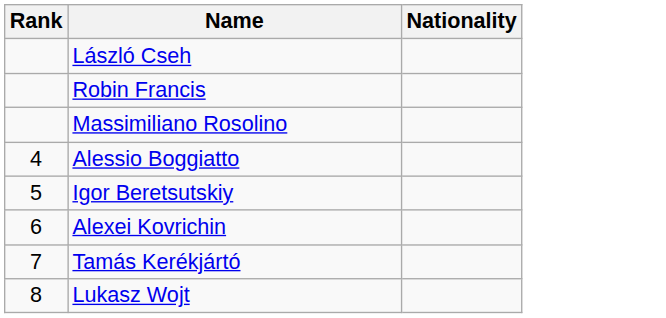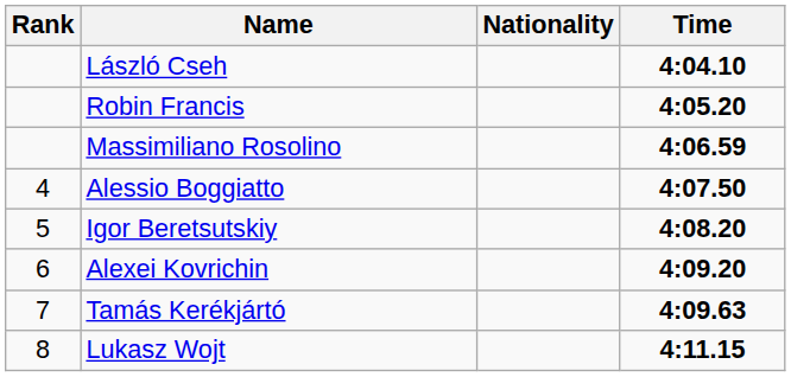 <table class="wikitable">
 <tr>
 <th>Rank</th>
 <th style="width: 15em">Name</th>
 <th>Nationality</th>
+<th style="width: 6em">Time</th>
 </tr>
 <tr>
 <td align="center"></td>
 <td><a href='#'>László Cseh</a></td>
 <td></td>
+<td align="center"><strong>4:04.10</strong></td>
 </tr>
 <tr>
 <td align="center"></td>
 <td><a href='#'>Robin Francis</a></td>
 <td></td>
+<td align="center"><strong>4:05.20</strong></td>
 </tr>
 <tr>
 <td align="center"></td>
 <td><a href='#'>Massimiliano Rosolino</a></td>
 <td></td>
+<td align="center"><strong>4:06.59</strong></td>
 </tr>
 <tr>
 <td align="center">4</td>
 <td><a href='#'>Alessio Boggiatto</a></td>
 <td></td>
+<td align="center"><strong>4:07.50</strong></td>
 </tr>
 <tr>
 <td align="center">5</td>
 <td><a href='#'>Igor Beretsutskiy</a></td>
 <td></td>
+<td align="center"><strong>4:08.20</strong></td>
 </tr>
 <tr>
 <td align="center">6</td>
 <td><a href='#'>Alexei Kovrichin</a></td>
 <td></td>
+<td align="center"><strong>4:09.20</strong></td>
 </tr>
 <tr>
 <td align="center">7</td>
 <td><a href='#'>Tamás Kerékjártó</a></td>
 <td></td>
+<td align="center"><strong>4:09.63</strong></td>
 </tr>
 <tr>
 <td align="center">8</td>
 <td><a href='#'>Lukasz Wojt</a></td>
 <td></td>
+<td align="center"><strong>4:11.15</strong></td>
 </tr>
 </table>
